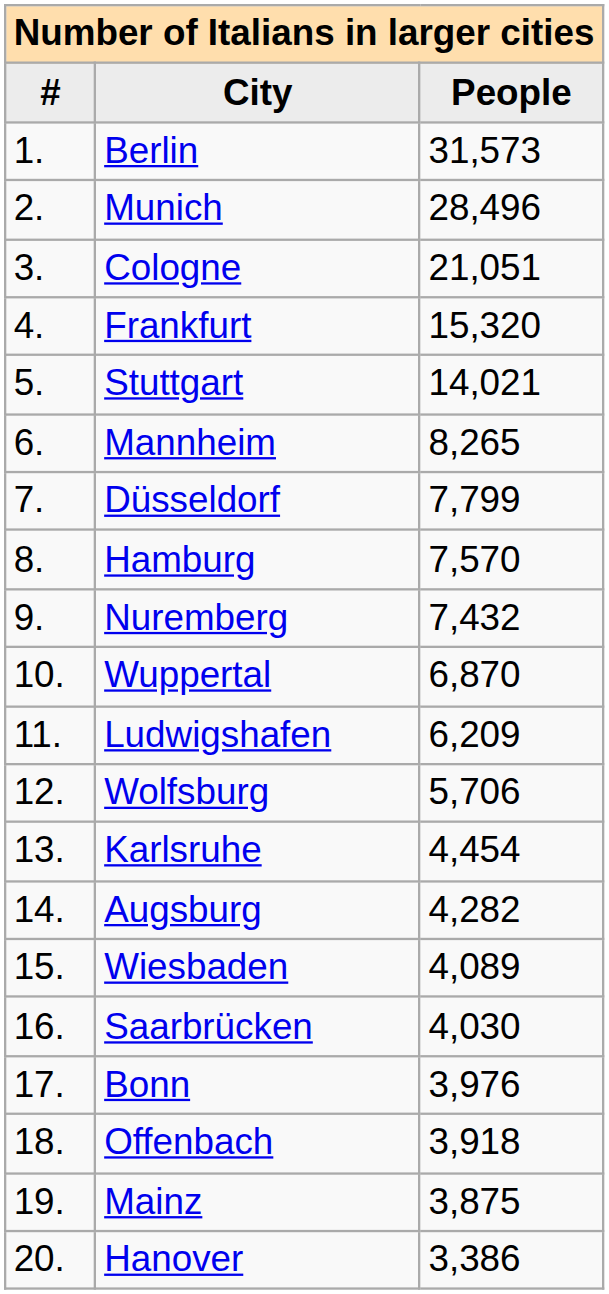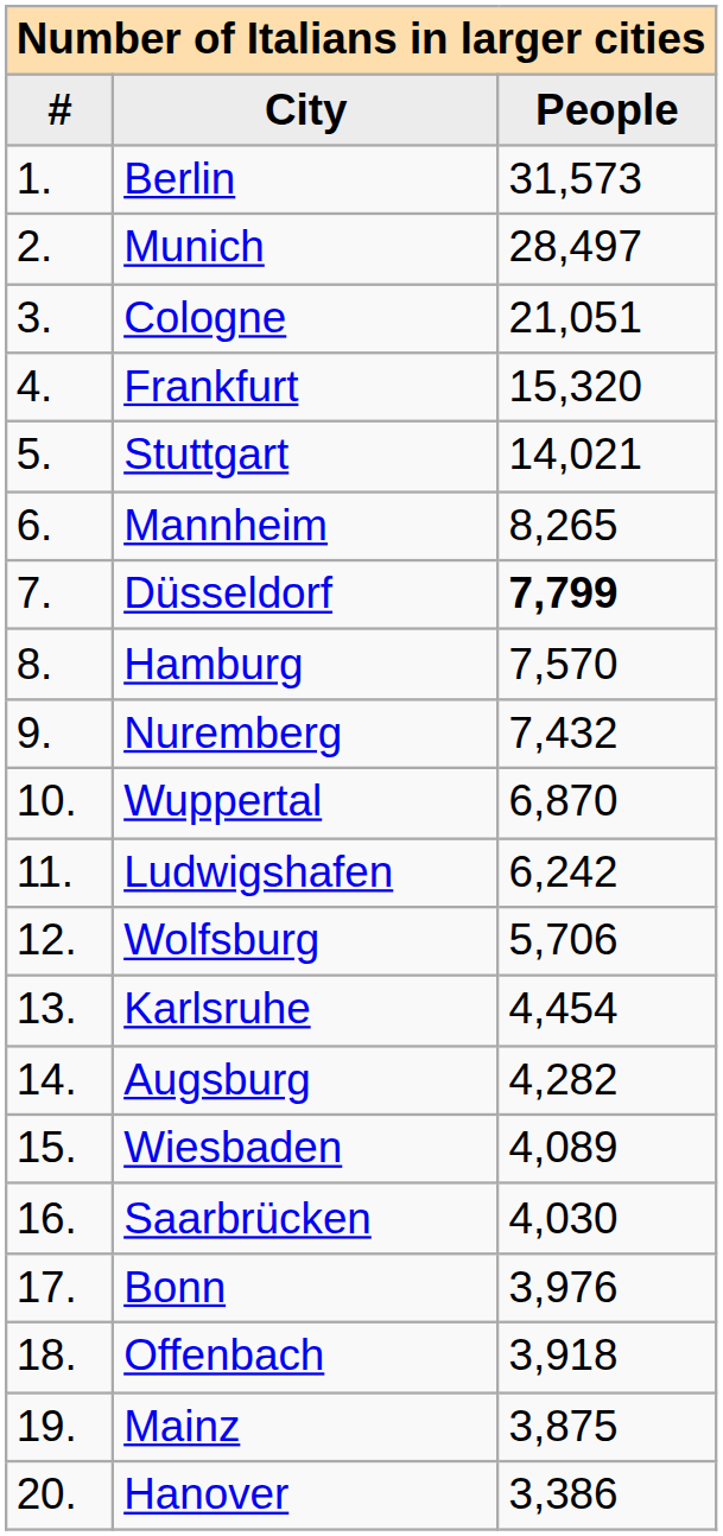 <table class="wikitable">
 <tr>
 <td colspan="10"  style="text-align:center; background:#ffdead;"><strong>Number of Italians in larger cities </strong></td>
 </tr>
 <tr style="background:#ddd;">
 <th style="background:#ececec;">#</th>
 <th style="background:#ececec;">City</th>
 <th style="background:#ececec;">People</th>
 </tr>
 <tr style="text-align:left;">
 <td>1.</td>
 <td><a href='#'>Berlin</a></td>
 <td>31,573</td>
 </tr>
 <tr style="text-align:left;">
 <td>2.</td>
 <td><a href='#'>Munich</a></td>
-<td>28,496</td>
+<td>28,497</td>
 </tr>
 <tr style="text-align:left;">
 <td>3.</td>
 <td><a href='#'>Cologne</a></td>
 <td>21,051</td>
 </tr>
 <tr style="text-align:left;">
 <td>4.</td>
 <td><a href='#'>Frankfurt</a></td>
 <td>15,320</td>
 </tr>
 <tr style="text-align:left;">
 <td>5.</td>
 <td><a href='#'>Stuttgart</a></td>
 <td>14,021</td>
 </tr>
 <tr style="text-align:left;">
 <td>6.</td>
 <td><a href='#'>Mannheim</a></td>
 <td>8,265</td>
 </tr>
 <tr style="text-align:left;">
 <td>7.</td>
 <td><a href='#'>Düsseldorf</a></td>
-<td>7,799</td>
+<td><strong>7,799</strong></td>
 </tr>
 <tr style="text-align:left;">
 <td>8.</td>
 <td><a href='#'>Hamburg</a></td>
 <td>7,570</td>
 </tr>
 <tr style="text-align:left;">
 <td>9.</td>
 <td><a href='#'>Nuremberg</a></td>
 <td>7,432</td>
 </tr>
 <tr style="text-align:left;">
 <td>10.</td>
 <td><a href='#'>Wuppertal</a></td>
 <td>6,870</td>
 </tr>
 <tr style="text-align:left;">
 <td>11.</td>
 <td><a href='#'>Ludwigshafen</a></td>
-<td>6,209</td>
+<td>6,242</td>
 </tr>
 <tr style="text-align:left;">
 <td>12.</td>
 <td><a href='#'>Wolfsburg</a></td>
 <td>5,706</td>
 </tr>
 <tr style="text-align:left;">
 <td>13.</td>
 <td><a href='#'>Karlsruhe</a></td>
 <td>4,454</td>
 </tr>
 <tr style="text-align:left;">
 <td>14.</td>
 <td><a href='#'>Augsburg</a></td>
 <td>4,282</td>
 </tr>
 <tr style="text-align:left;">
 <td>15.</td>
 <td><a href='#'>Wiesbaden</a></td>
 <td>4,089</td>
 </tr>
 <tr style="text-align:left;">
 <td>16.</td>
 <td><a href='#'>Saarbrücken</a></td>
 <td>4,030</td>
 </tr>
 <tr style="text-align:left;">
 <td>17.</td>
 <td><a href='#'>Bonn</a></td>
 <td>3,976</td>
 </tr>
 <tr style="text-align:left;">
 <td>18.</td>
 <td><a href='#'>Offenbach</a></td>
 <td>3,918</td>
 </tr>
 <tr style="text-align:left;">
 <td>19.</td>
 <td><a href='#'>Mainz</a></td>
 <td>3,875</td>
 </tr>
 <tr style="text-align:left;">
 <td>20.</td>
 <td><a href='#'>Hanover</a></td>
 <td>3,386</td>
 </tr>
 </table>
